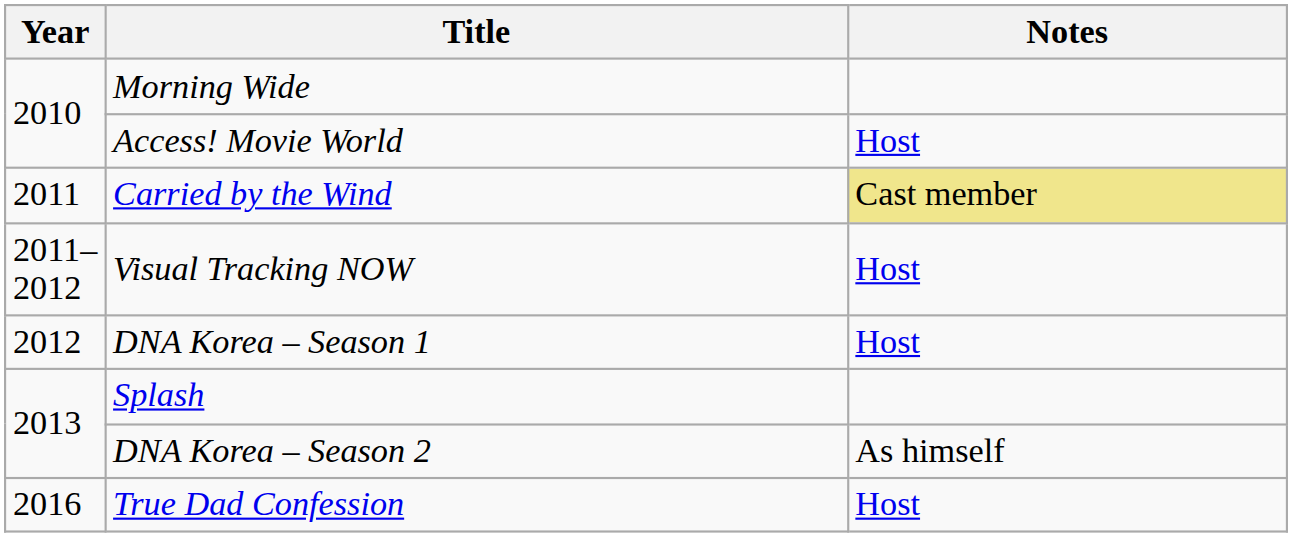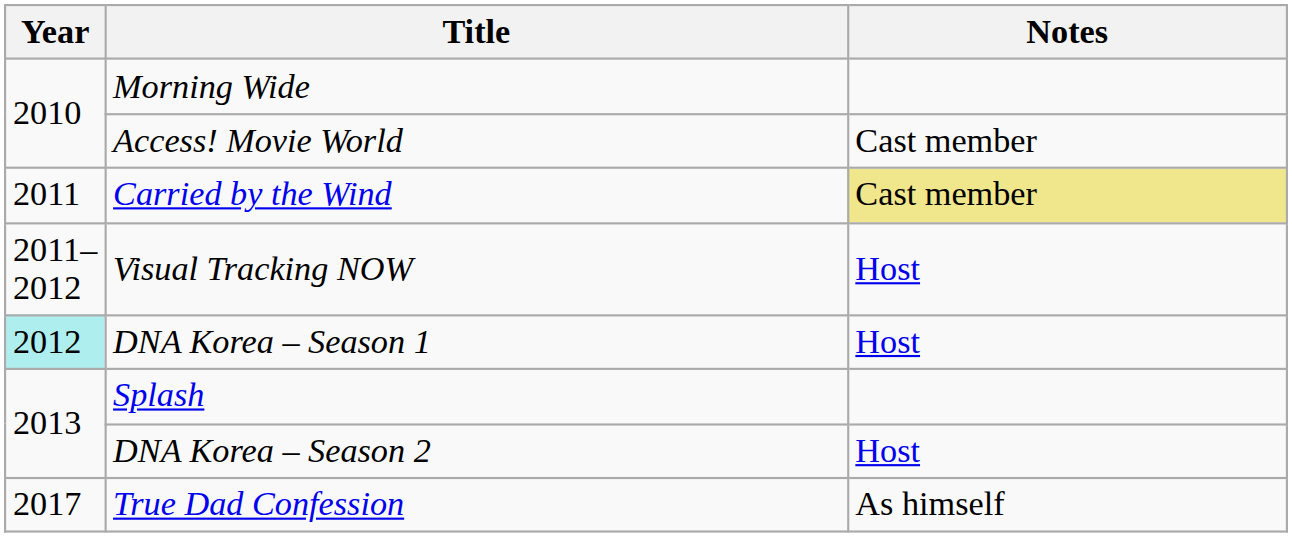 <table class="wikitable" style="width:600px">
 <tr>
 <th width=10>Year</th>
 <th>Title</th>
 <th>Notes</th>
 </tr>
 <tr>
 <td rowspan=2>2010</td>
 <td><em>Morning Wide</em></td>
 <td></td>
 </tr>
 <tr>
 <td><em>Access! Movie World</em></td>
-<td><a href='#'>Host</a></td>
+<td>Cast member</td>
 </tr>
 <tr>
 <td>2011</td>
 <td><em><a href='#'>Carried by the Wind</a></em></td>
 <td style="background: khaki;">Cast member</td>
 </tr>
 <tr>
 <td>2011–2012</td>
 <td><em>Visual Tracking NOW</em></td>
 <td><a href='#'>Host</a></td>
 </tr>
 <tr>
-<td>2012</td>
+<td style="background: paleturquoise;">2012</td>
 <td><em>DNA Korea – Season 1</em></td>
 <td><a href='#'>Host</a></td>
 </tr>
 <tr>
 <td rowspan=2>2013</td>
 <td><em><a href='#'>Splash</a></em></td>
 <td></td>
 </tr>
 <tr>
 <td><em>DNA Korea – Season 2</em></td>
+<td><a href='#'>Host</a></td>
+</tr>
+<tr>
+<td>2017</td>
+<td><em><a href='#'>True Dad Confession</a></em></td>
 <td>As himself</td>
 </tr>
-<tr>
-<td>2016</td>
-<td><em><a href='#'>True Dad Confession</a></em></td>
-<td><a href='#'>Host</a></td>
-</tr>
 </table>
